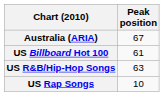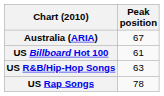 <table class="wikitable sortable plainrowheaders">
 <tr>
 <th>Chart (2010)</th>
 <th>Peak<br>position</th>
 </tr>
 <tr>
 <th scope="row">Australia (<a href='#'>ARIA</a>)</th>
 <td align="center">67</td>
 </tr>
 <tr>
 <th scope="row">US <a href='#'><em>Billboard</em> Hot 100</a></th>
 <td align="center">61</td>
 </tr>
 <tr>
 <th scope="row">US <a href='#'>R&B/Hip-Hop Songs</a></th>
 <td align="center">63</td>
 </tr>
 <tr>
 <th scope="row">US <a href='#'>Rap Songs</a></th>
-<td align="center">10</td>
+<td align="center">78</td>
 </tr>
 </table>
